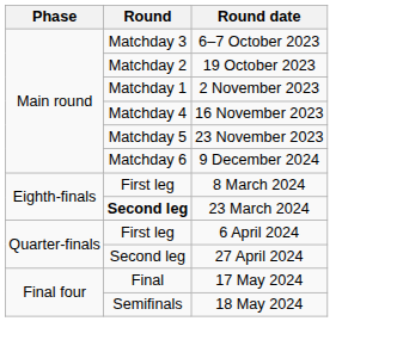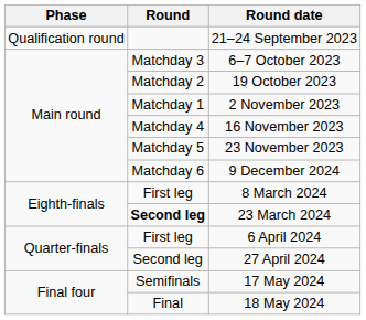 <table class="wikitable" style="text-align:center">
 <tr>
 <th>Phase</th>
 <th>Round</th>
 <th>Round date</th>
+</tr>
+<tr>
+<td>Qualification round</td>
+<td></td>
+<td>21–24 September 2023</td>
 </tr>
 <tr>
 <td rowspan=6>Main round</td>
 <td>Matchday 3</td>
 <td>6–7 October 2023</td>
 </tr>
 <tr>
 <td>Matchday 2</td>
 <td>19 October 2023</td>
 </tr>
 <tr>
 <td>Matchday 1</td>
 <td>2 November 2023</td>
 </tr>
 <tr>
 <td>Matchday 4</td>
 <td>16 November 2023</td>
 </tr>
 <tr>
 <td>Matchday 5</td>
 <td>23 November 2023</td>
 </tr>
 <tr>
 <td>Matchday 6</td>
 <td>9 December 2024</td>
 </tr>
 <tr>
 <td rowspan=2>Eighth-finals</td>
 <td>First leg</td>
 <td>8 March 2024</td>
 </tr>
 <tr>
 <td><strong>Second leg</strong></td>
 <td>23 March 2024</td>
 </tr>
 <tr>
 <td rowspan=2>Quarter-finals</td>
 <td>First leg</td>
 <td>6 April 2024</td>
 </tr>
 <tr>
 <td>Second leg</td>
 <td>27 April 2024</td>
 </tr>
 <tr>
 <td rowspan=2>Final four</td>
-<td>Final</td>
+<td>Semifinals</td>
 <td>17 May 2024</td>
 </tr>
 <tr>
-<td>Semifinals</td>
+<td>Final</td>
 <td>18 May 2024</td>
 </tr>
 </table>
